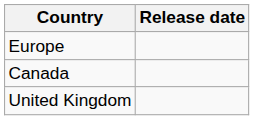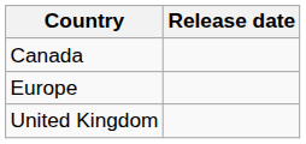 <table class="wikitable">
 <tr>
 <th>Country</th>
 <th>Release date</th>
 </tr>
 <tr>
-<td>Europe</td>
+<td>Canada</td>
 <td></td>
 </tr>
 <tr>
-<td>Canada</td>
+<td>Europe</td>
 <td></td>
 </tr>
 <tr>
 <td>United Kingdom</td>
 <td></td>
 </tr>
 </table>
